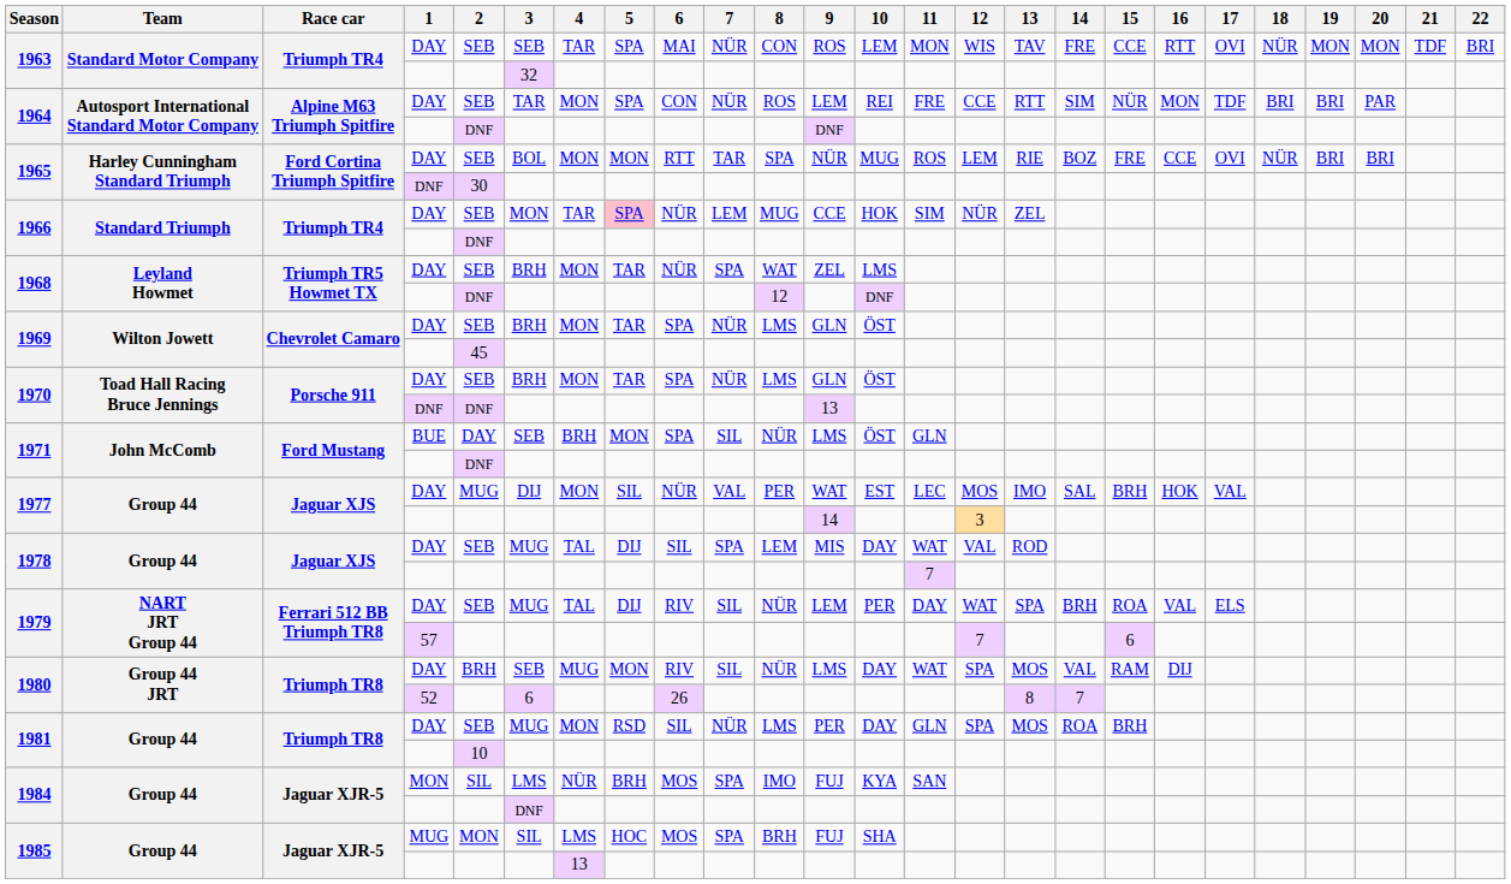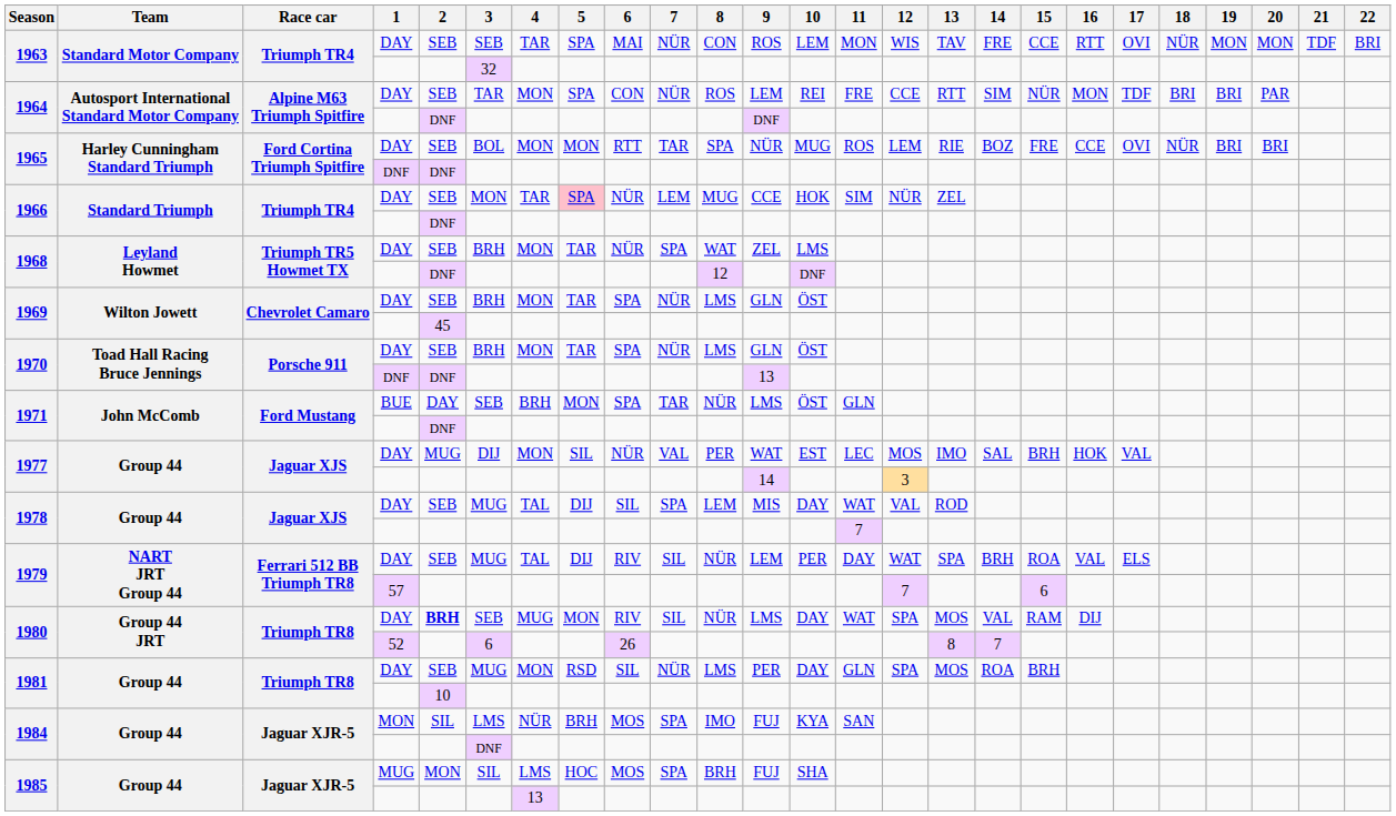 <table class="wikitable" style="text-align:center; font-size:85%;">
 <tr class="background color5">
 <th>Season</th>
 <th>Team</th>
 <th>Race car</th>
 <th style="width:2.5em">1</th>
 <th style="width:2.5em">2</th>
 <th style="width:2.5em">3</th>
 <th style="width:2.5em">4</th>
 <th style="width:2.5em">5</th>
 <th style="width:2.5em">6</th>
 <th style="width:2.5em">7</th>
 <th style="width:2.5em">8</th>
 <th style="width:2.5em">9</th>
 <th style="width:2.5em">10</th>
 <th style="width:2.5em">11</th>
 <th style="width:2.5em">12</th>
 <th style="width:2.5em">13</th>
 <th style="width:2.5em">14</th>
 <th style="width:2.5em">15</th>
 <th style="width:2.5em">16</th>
 <th style="width:2.5em">17</th>
 <th style="width:2.5em">18</th>
 <th style="width:2.5em">19</th>
 <th style="width:2.5em">20</th>
 <th style="width:2.5em">21</th>
 <th style="width:2.5em">22</th>
 </tr>
 <tr>
 <th rowspan="2"><a href='#'>1963</a></th>
 <th rowspan="2"><a href='#'>Standard Motor Company</a></th>
 <th rowspan="2"><a href='#'>Triumph TR4</a></th>
 <td><a href='#'>DAY</a></td>
 <td><a href='#'>SEB</a></td>
 <td><a href='#'>SEB</a></td>
 <td><a href='#'>TAR</a></td>
 <td><a href='#'>SPA</a></td>
 <td><a href='#'>MAI</a></td>
 <td><a href='#'>NÜR</a></td>
 <td><a href='#'>CON</a></td>
 <td><a href='#'>ROS</a></td>
 <td><a href='#'>LEM</a></td>
 <td><a href='#'>MON</a></td>
 <td><a href='#'>WIS</a></td>
 <td><a href='#'>TAV</a></td>
 <td><a href='#'>FRE</a></td>
 <td><a href='#'>CCE</a></td>
 <td><a href='#'>RTT</a></td>
 <td><a href='#'>OVI</a></td>
 <td><a href='#'>NÜR</a></td>
 <td><a href='#'>MON</a></td>
 <td><a href='#'>MON</a></td>
 <td><a href='#'>TDF</a></td>
 <td><a href='#'>BRI</a></td>
 </tr>
 <tr>
 <td></td>
 <td></td>
 <td style="background:#EFCFFF;">32</td>
 <td></td>
 <td></td>
 <td></td>
 <td></td>
 <td></td>
 <td></td>
 <td></td>
 <td></td>
 <td></td>
 <td></td>
 <td></td>
 <td></td>
 <td></td>
 <td></td>
 <td></td>
 <td></td>
 <td></td>
 <td></td>
 <td></td>
 </tr>
 <tr>
 <th rowspan="2"><a href='#'>1964</a></th>
 <th rowspan="2">Autosport International<br><a href='#'>Standard Motor Company</a></th>
 <th rowspan="2"><a href='#'>Alpine M63</a><br><a href='#'>Triumph Spitfire</a></th>
 <td><a href='#'>DAY</a></td>
 <td><a href='#'>SEB</a></td>
 <td><a href='#'>TAR</a></td>
 <td><a href='#'>MON</a></td>
 <td><a href='#'>SPA</a></td>
 <td><a href='#'>CON</a></td>
 <td><a href='#'>NÜR</a></td>
 <td><a href='#'>ROS</a></td>
 <td><a href='#'>LEM</a></td>
 <td><a href='#'>REI</a></td>
 <td><a href='#'>FRE</a></td>
 <td><a href='#'>CCE</a></td>
 <td><a href='#'>RTT</a></td>
 <td><a href='#'>SIM</a></td>
 <td><a href='#'>NÜR</a></td>
 <td><a href='#'>MON</a></td>
 <td><a href='#'>TDF</a></td>
 <td><a href='#'>BRI</a></td>
 <td><a href='#'>BRI</a></td>
 <td><a href='#'>PAR</a></td>
 <td></td>
 <td></td>
 </tr>
 <tr>
 <td></td>
 <td style="background:#EFCFFF;"><small>DNF</small></td>
 <td></td>
 <td></td>
 <td></td>
 <td></td>
 <td></td>
 <td></td>
 <td style="background:#EFCFFF;"><small>DNF</small></td>
 <td></td>
 <td></td>
 <td></td>
 <td></td>
 <td></td>
 <td></td>
 <td></td>
 <td></td>
 <td></td>
 <td></td>
 <td></td>
 <td></td>
 <td></td>
 </tr>
 <tr>
 <th rowspan="2"><a href='#'>1965</a></th>
 <th rowspan="2">Harley Cunningham<br><a href='#'>Standard Triumph</a></th>
 <th rowspan="2"><a href='#'>Ford Cortina</a><br><a href='#'>Triumph Spitfire</a></th>
 <td><a href='#'>DAY</a></td>
 <td><a href='#'>SEB</a></td>
 <td><a href='#'>BOL</a></td>
 <td><a href='#'>MON</a></td>
 <td><a href='#'>MON</a></td>
 <td><a href='#'>RTT</a></td>
 <td><a href='#'>TAR</a></td>
 <td><a href='#'>SPA</a></td>
 <td><a href='#'>NÜR</a></td>
 <td><a href='#'>MUG</a></td>
 <td><a href='#'>ROS</a></td>
 <td><a href='#'>LEM</a></td>
 <td><a href='#'>RIE</a></td>
 <td><a href='#'>BOZ</a></td>
 <td><a href='#'>FRE</a></td>
 <td><a href='#'>CCE</a></td>
 <td><a href='#'>OVI</a></td>
 <td><a href='#'>NÜR</a></td>
 <td><a href='#'>BRI</a></td>
 <td><a href='#'>BRI</a></td>
 <td></td>
 </tr>
 <tr>
 <td style="background:#EFCFFF;"><small>DNF</small></td>
-<td style="background:#EFCFFF;">30</td>
+<td style="background:#EFCFFF;"><small>DNF</small></td>
 <td></td>
 <td></td>
 <td></td>
 <td></td>
 <td></td>
 <td></td>
 <td></td>
 <td></td>
 <td></td>
 <td></td>
 <td></td>
 <td></td>
 <td></td>
 <td></td>
 <td></td>
 <td></td>
 <td></td>
 <td></td>
 <td></td>
 <td></td>
 </tr>
 <tr>
 <th rowspan="2"><a href='#'>1966</a></th>
 <th rowspan="2"><a href='#'>Standard Triumph</a></th>
 <th rowspan="2"><a href='#'>Triumph TR4</a></th>
 <td><a href='#'>DAY</a></td>
 <td><a href='#'>SEB</a></td>
 <td><a href='#'>MON</a></td>
 <td><a href='#'>TAR</a></td>
 <td style="background: pink;"><a href='#'>SPA</a></td>
 <td><a href='#'>NÜR</a></td>
 <td><a href='#'>LEM</a></td>
 <td><a href='#'>MUG</a></td>
 <td><a href='#'>CCE</a></td>
 <td><a href='#'>HOK</a></td>
 <td><a href='#'>SIM</a></td>
 <td><a href='#'>NÜR</a></td>
 <td><a href='#'>ZEL</a></td>
 <td></td>
 <td></td>
 <td></td>
 <td></td>
 <td></td>
 <td></td>
 <td></td>
 <td></td>
 </tr>
 <tr>
 <td></td>
 <td style="background:#EFCFFF;"><small>DNF</small></td>
 <td></td>
 <td></td>
 <td></td>
 <td></td>
 <td></td>
 <td></td>
 <td></td>
 <td></td>
 <td></td>
 <td></td>
 <td></td>
 <td></td>
 <td></td>
 <td></td>
 <td></td>
 <td></td>
 <td></td>
 <td></td>
 <td></td>
 <td></td>
 </tr>
 <tr>
 <th rowspan="2"><a href='#'>1968</a></th>
 <th rowspan="2"><a href='#'>Leyland</a><br>Howmet</th>
 <th rowspan="2"><a href='#'>Triumph TR5</a><br><a href='#'>Howmet TX</a></th>
 <td><a href='#'>DAY</a></td>
 <td><a href='#'>SEB</a></td>
 <td><a href='#'>BRH</a></td>
 <td><a href='#'>MON</a></td>
 <td><a href='#'>TAR</a></td>
 <td><a href='#'>NÜR</a></td>
 <td><a href='#'>SPA</a></td>
 <td><a href='#'>WAT</a></td>
 <td><a href='#'>ZEL</a></td>
 <td><a href='#'>LMS</a></td>
 <td></td>
 <td></td>
 <td></td>
 <td></td>
 <td></td>
 <td></td>
 <td></td>
 <td></td>
 <td></td>
 <td></td>
 <td></td>
 <td></td>
 </tr>
 <tr>
 <td></td>
 <td style="background:#EFCFFF;"><small>DNF</small></td>
 <td></td>
 <td></td>
 <td></td>
 <td></td>
 <td></td>
 <td style="background:#EFCFFF;">12</td>
 <td></td>
 <td style="background:#EFCFFF;"><small>DNF</small></td>
 <td></td>
 <td></td>
 <td></td>
 <td></td>
 <td></td>
 <td></td>
 <td></td>
 <td></td>
 <td></td>
 <td></td>
 <td></td>
 <td></td>
 </tr>
 <tr>
 <th rowspan="2"><a href='#'>1969</a></th>
 <th rowspan="2">Wilton Jowett</th>
 <th rowspan="2"><a href='#'>Chevrolet Camaro</a></th>
 <td><a href='#'>DAY</a></td>
 <td><a href='#'>SEB</a></td>
 <td><a href='#'>BRH</a></td>
 <td><a href='#'>MON</a></td>
 <td><a href='#'>TAR</a></td>
 <td><a href='#'>SPA</a></td>
 <td><a href='#'>NÜR</a></td>
 <td><a href='#'>LMS</a></td>
 <td><a href='#'>GLN</a></td>
 <td><a href='#'>ÖST</a></td>
 <td></td>
 <td></td>
 <td></td>
 <td></td>
 <td></td>
 <td></td>
 <td></td>
 <td></td>
 <td></td>
 <td></td>
 <td></td>
 <td></td>
 </tr>
 <tr>
 <td></td>
 <td style="background:#EFCFFF;">45</td>
 <td></td>
 <td></td>
 <td></td>
 <td></td>
 <td></td>
 <td></td>
 <td></td>
 <td></td>
 <td></td>
 <td></td>
 <td></td>
 <td></td>
 <td></td>
 <td></td>
 <td></td>
 <td></td>
 <td></td>
 <td></td>
 <td></td>
 <td></td>
 </tr>
 <tr>
 <th rowspan="2"><a href='#'>1970</a></th>
 <th rowspan="2">Toad Hall Racing<br>Bruce Jennings</th>
 <th rowspan="2"><a href='#'>Porsche 911</a></th>
 <td><a href='#'>DAY</a></td>
 <td><a href='#'>SEB</a></td>
 <td><a href='#'>BRH</a></td>
 <td><a href='#'>MON</a></td>
 <td><a href='#'>TAR</a></td>
 <td><a href='#'>SPA</a></td>
 <td><a href='#'>NÜR</a></td>
 <td><a href='#'>LMS</a></td>
 <td><a href='#'>GLN</a></td>
 <td><a href='#'>ÖST</a></td>
 <td></td>
 <td></td>
 <td></td>
 <td></td>
 <td></td>
 <td></td>
 <td></td>
 <td></td>
 <td></td>
 <td></td>
 <td></td>
 </tr>
 <tr>
 <td style="background:#EFCFFF;"><small>DNF</small></td>
 <td style="background:#EFCFFF;"><small>DNF</small></td>
 <td></td>
 <td></td>
 <td></td>
 <td></td>
 <td></td>
 <td></td>
 <td style="background:#EFCFFF;">13</td>
 <td></td>
 <td></td>
 <td></td>
 <td></td>
 <td></td>
 <td></td>
 <td></td>
 <td></td>
 <td></td>
 <td></td>
 <td></td>
 <td></td>
 <td></td>
 </tr>
 <tr>
 <th rowspan="2"><a href='#'>1971</a></th>
 <th rowspan="2">John McComb</th>
 <th rowspan="2"><a href='#'>Ford Mustang</a></th>
 <td><a href='#'>BUE</a></td>
 <td><a href='#'>DAY</a></td>
 <td><a href='#'>SEB</a></td>
 <td><a href='#'>BRH</a></td>
 <td><a href='#'>MON</a></td>
 <td><a href='#'>SPA</a></td>
-<td><a href='#'>SIL</a></td>
+<td><a href='#'>TAR</a></td>
 <td><a href='#'>NÜR</a></td>
 <td><a href='#'>LMS</a></td>
 <td><a href='#'>ÖST</a></td>
 <td><a href='#'>GLN</a></td>
 <td></td>
 <td></td>
 <td></td>
 <td></td>
 <td></td>
 <td></td>
 <td></td>
 <td></td>
 <td></td>
 <td></td>
 <td></td>
 </tr>
 <tr>
 <td></td>
 <td style="background:#EFCFFF;"><small>DNF</small></td>
 <td></td>
 <td></td>
 <td></td>
 <td></td>
 <td></td>
 <td></td>
 <td></td>
 <td></td>
 <td></td>
 <td></td>
 <td></td>
 <td></td>
 <td></td>
 <td></td>
 <td></td>
 <td></td>
 <td></td>
 <td></td>
 <td></td>
 <td></td>
 </tr>
 <tr>
 <th rowspan="2"><a href='#'>1977</a></th>
 <th rowspan="2">Group 44</th>
 <th rowspan="2"><a href='#'>Jaguar XJS</a></th>
 <td><a href='#'>DAY</a></td>
 <td><a href='#'>MUG</a></td>
 <td><a href='#'>DIJ</a></td>
 <td><a href='#'>MON</a></td>
 <td><a href='#'>SIL</a></td>
 <td><a href='#'>NÜR</a></td>
 <td><a href='#'>VAL</a></td>
 <td><a href='#'>PER</a></td>
 <td><a href='#'>WAT</a></td>
 <td><a href='#'>EST</a></td>
 <td><a href='#'>LEC</a></td>
 <td><a href='#'>MOS</a></td>
 <td><a href='#'>IMO</a></td>
 <td><a href='#'>SAL</a></td>
 <td><a href='#'>BRH</a></td>
 <td><a href='#'>HOK</a></td>
 <td><a href='#'>VAL</a></td>
 <td></td>
 <td></td>
 <td></td>
 <td></td>
 <td></td>
 </tr>
 <tr>
 <td></td>
 <td></td>
 <td></td>
 <td></td>
 <td></td>
 <td></td>
 <td></td>
 <td></td>
 <td style="background:#EFCFFF;">14</td>
 <td></td>
 <td></td>
 <td style="background:#FFDF9F;">3</td>
 <td></td>
 <td></td>
 <td></td>
 <td></td>
 <td></td>
 <td></td>
 <td></td>
 <td></td>
 <td></td>
 <td></td>
 </tr>
 <tr>
 <th rowspan="2"><a href='#'>1978</a></th>
 <th rowspan="2">Group 44</th>
 <th rowspan="2"><a href='#'>Jaguar XJS</a></th>
 <td><a href='#'>DAY</a></td>
 <td><a href='#'>SEB</a></td>
 <td><a href='#'>MUG</a></td>
 <td><a href='#'>TAL</a></td>
 <td><a href='#'>DIJ</a></td>
 <td><a href='#'>SIL</a></td>
 <td><a href='#'>SPA</a></td>
 <td><a href='#'>LEM</a></td>
 <td><a href='#'>MIS</a></td>
 <td><a href='#'>DAY</a></td>
 <td><a href='#'>WAT</a></td>
 <td><a href='#'>VAL</a></td>
 <td><a href='#'>ROD</a></td>
 <td></td>
 <td></td>
 <td></td>
 <td></td>
 <td></td>
 <td></td>
 <td></td>
 <td></td>
 <td></td>
 </tr>
 <tr>
 <td></td>
 <td></td>
 <td></td>
 <td></td>
 <td></td>
 <td></td>
 <td></td>
 <td></td>
 <td></td>
 <td></td>
 <td style="background:#EFCFFF;">7</td>
 <td></td>
 <td></td>
 <td></td>
 <td></td>
 <td></td>
 <td></td>
 <td></td>
 <td></td>
 <td></td>
 <td></td>
 <td></td>
 </tr>
 <tr>
 <th rowspan="2"><a href='#'>1979</a></th>
 <th rowspan="2"><a href='#'>NART</a><br>JRT<br>Group 44</th>
 <th rowspan="2"><a href='#'>Ferrari 512 BB</a><br><a href='#'>Triumph TR8</a></th>
 <td><a href='#'>DAY</a></td>
 <td><a href='#'>SEB</a></td>
 <td><a href='#'>MUG</a></td>
 <td><a href='#'>TAL</a></td>
 <td><a href='#'>DIJ</a></td>
 <td><a href='#'>RIV</a></td>
 <td><a href='#'>SIL</a></td>
 <td><a href='#'>NÜR</a></td>
 <td><a href='#'>LEM</a></td>
 <td><a href='#'>PER</a></td>
 <td><a href='#'>DAY</a></td>
 <td><a href='#'>WAT</a></td>
 <td><a href='#'>SPA</a></td>
 <td><a href='#'>BRH</a></td>
 <td><a href='#'>ROA</a></td>
 <td><a href='#'>VAL</a></td>
 <td><a href='#'>ELS</a></td>
 <td></td>
 <td></td>
 <td></td>
 <td></td>
 <td></td>
 </tr>
 <tr>
 <td style="background:#EFCFFF;">57</td>
 <td></td>
 <td></td>
 <td></td>
 <td></td>
 <td></td>
 <td></td>
 <td></td>
 <td></td>
 <td></td>
 <td></td>
 <td style="background:#EFCFFF;">7</td>
 <td></td>
 <td></td>
 <td style="background:#EFCFFF;">6</td>
 <td></td>
 <td></td>
 <td></td>
 <td></td>
 <td></td>
 <td></td>
 <td></td>
 </tr>
 <tr>
 <th rowspan="2"><a href='#'>1980</a></th>
 <th rowspan="2">Group 44<br>JRT</th>
 <th rowspan="2"><a href='#'>Triumph TR8</a></th>
 <td><a href='#'>DAY</a></td>
-<td><a href='#'>BRH</a></td>
+<td><strong><a href='#'>BRH</a></strong></td>
 <td><a href='#'>SEB</a></td>
 <td><a href='#'>MUG</a></td>
 <td><a href='#'>MON</a></td>
 <td><a href='#'>RIV</a></td>
 <td><a href='#'>SIL</a></td>
 <td><a href='#'>NÜR</a></td>
 <td><a href='#'>LMS</a></td>
 <td><a href='#'>DAY</a></td>
 <td><a href='#'>WAT</a></td>
 <td><a href='#'>SPA</a></td>
 <td><a href='#'>MOS</a></td>
 <td><a href='#'>VAL</a></td>
 <td><a href='#'>RAM</a></td>
 <td><a href='#'>DIJ</a></td>
 <td></td>
 <td></td>
 <td></td>
 <td></td>
 <td></td>
 <td></td>
 </tr>
 <tr>
 <td style="background:#EFCFFF;">52</td>
 <td></td>
 <td style="background:#EFCFFF;">6</td>
 <td></td>
 <td></td>
 <td style="background:#EFCFFF;">26</td>
 <td></td>
 <td></td>
 <td></td>
 <td></td>
 <td></td>
 <td></td>
 <td style="background:#EFCFFF;">8</td>
 <td style="background:#EFCFFF;">7</td>
 <td></td>
 <td></td>
 <td></td>
 <td></td>
 <td></td>
 <td></td>
 <td></td>
 <td></td>
 </tr>
 <tr>
 <th rowspan="2"><a href='#'>1981</a></th>
 <th rowspan="2">Group 44</th>
 <th rowspan="2"><a href='#'>Triumph TR8</a></th>
 <td><a href='#'>DAY</a></td>
 <td><a href='#'>SEB</a></td>
 <td><a href='#'>MUG</a></td>
 <td><a href='#'>MON</a></td>
 <td><a href='#'>RSD</a></td>
 <td><a href='#'>SIL</a></td>
 <td><a href='#'>NÜR</a></td>
 <td><a href='#'>LMS</a></td>
 <td><a href='#'>PER</a></td>
 <td><a href='#'>DAY</a></td>
 <td><a href='#'>GLN</a></td>
 <td><a href='#'>SPA</a></td>
 <td><a href='#'>MOS</a></td>
 <td><a href='#'>ROA</a></td>
 <td><a href='#'>BRH</a></td>
 <td></td>
 <td></td>
 <td></td>
 <td></td>
 <td></td>
 <td></td>
 <td></td>
 </tr>
 <tr>
 <td></td>
 <td style="background:#EFCFFF;">10</td>
 <td></td>
 <td></td>
 <td></td>
 <td></td>
 <td></td>
 <td></td>
 <td></td>
 <td></td>
 <td></td>
 <td></td>
 <td></td>
 <td></td>
 <td></td>
 <td></td>
 <td></td>
 <td></td>
 <td></td>
 <td></td>
 <td></td>
 <td></td>
 </tr>
 <tr>
 <th rowspan="2"><a href='#'>1984</a></th>
 <th rowspan="2">Group 44</th>
 <th rowspan="2">Jaguar XJR-5</th>
 <td><a href='#'>MON</a></td>
 <td><a href='#'>SIL</a></td>
 <td><a href='#'>LMS</a></td>
 <td><a href='#'>NÜR</a></td>
 <td><a href='#'>BRH</a></td>
 <td><a href='#'>MOS</a></td>
 <td><a href='#'>SPA</a></td>
 <td><a href='#'>IMO</a></td>
 <td><a href='#'>FUJ</a></td>
 <td><a href='#'>KYA</a></td>
 <td><a href='#'>SAN</a></td>
 <td></td>
 <td></td>
 <td></td>
 <td></td>
 <td></td>
 <td></td>
 <td></td>
 <td></td>
 <td></td>
 <td></td>
 <td></td>
 </tr>
 <tr>
 <td></td>
 <td></td>
 <td style="background:#EFCFFF;"><small>DNF</small></td>
 <td></td>
 <td></td>
 <td></td>
 <td></td>
 <td></td>
 <td></td>
 <td></td>
 <td></td>
 <td></td>
 <td></td>
 <td></td>
 <td></td>
 <td></td>
 <td></td>
 <td></td>
 <td></td>
 <td></td>
 <td></td>
 <td></td>
 </tr>
 <tr>
 <th rowspan="2"><a href='#'>1985</a></th>
 <th rowspan="2">Group 44</th>
 <th rowspan="2">Jaguar XJR-5</th>
 <td><a href='#'>MUG</a></td>
 <td><a href='#'>MON</a></td>
 <td><a href='#'>SIL</a></td>
 <td><a href='#'>LMS</a></td>
 <td><a href='#'>HOC</a></td>
 <td><a href='#'>MOS</a></td>
 <td><a href='#'>SPA</a></td>
 <td><a href='#'>BRH</a></td>
 <td><a href='#'>FUJ</a></td>
 <td><a href='#'>SHA</a></td>
 <td></td>
 <td></td>
 <td></td>
 <td></td>
 <td></td>
 <td></td>
 <td></td>
 <td></td>
 <td></td>
 <td></td>
 <td></td>
 <td></td>
 </tr>
 <tr>
 <td></td>
 <td></td>
 <td></td>
 <td style="background:#EFCFFF;">13</td>
 <td></td>
 <td></td>
 <td></td>
 <td></td>
 <td></td>
 <td></td>
 <td></td>
 <td></td>
 <td></td>
 <td></td>
 <td></td>
 <td></td>
 <td></td>
 <td></td>
 <td></td>
 <td></td>
 <td></td>
 <td></td>
 </tr>
 </table>
